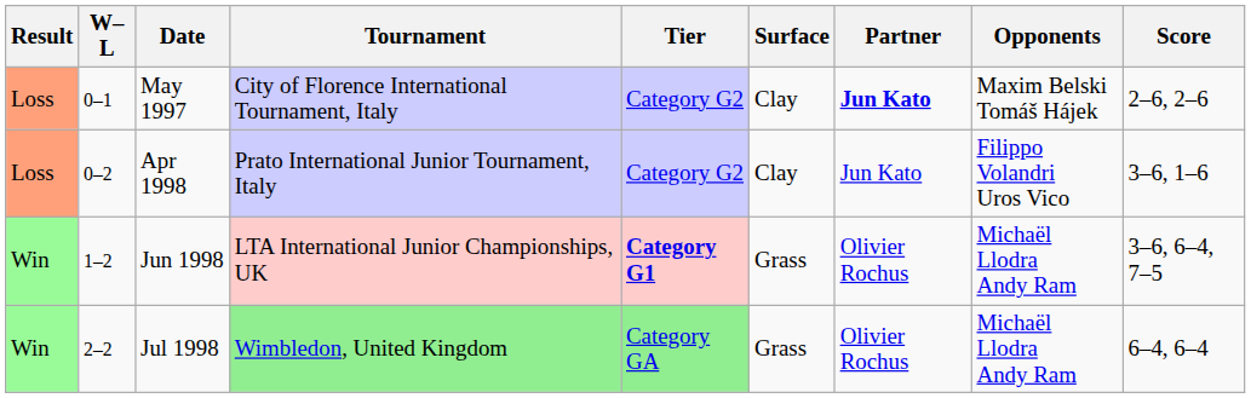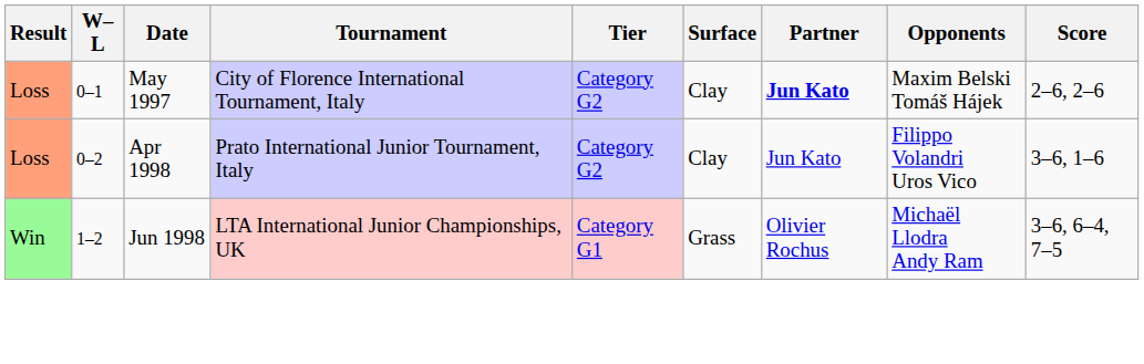 <table class="sortable wikitable">
 <tr>
 <th>Result</th>
 <th class="unsortable">W–L</th>
 <th>Date</th>
 <th>Tournament</th>
 <th>Tier</th>
 <th>Surface</th>
 <th>Partner</th>
 <th>Opponents</th>
 <th class="unsortable">Score</th>
 </tr>
 <tr>
 <td bgcolor=FFA07A>Loss</td>
 <td><small>0–1</small></td>
 <td>May 1997</td>
 <td style=background:#ccccff>City of Florence International Tournament, Italy</td>
 <td style=background:#ccccff><a href='#'>Category G2</a></td>
 <td>Clay</td>
 <td data-sort-value="Kato, J"><strong> <a href='#'>Jun Kato</a></strong></td>
 <td data-sort-value="Hájek, Tomáš"> Maxim Belski <br> Tomáš Hájek</td>
 <td>2–6, 2–6</td>
 </tr>
 <tr>
 <td bgcolor=FFA07A>Loss</td>
 <td><small>0–2</small></td>
 <td>Apr 1998</td>
 <td style=background:#ccccff>Prato International Junior Tournament, Italy</td>
 <td style=background:#ccccff><a href='#'>Category G2</a></td>
 <td>Clay</td>
 <td data-sort-value="Kato, J"> <a href='#'>Jun Kato</a></td>
 <td data-sort-value="Volandri, Filippo"> <a href='#'>Filippo Volandri</a> <br> Uros Vico</td>
 <td>3–6, 1–6</td>
 </tr>
 <tr>
 <td bgcolor=98FB98>Win</td>
 <td><small>1–2</small></td>
 <td>Jun 1998</td>
 <td style=background:#ffcccc>LTA International Junior Championships, UK</td>
-<td style=background:#ffcccc><strong><a href='#'>Category G1</a></strong></td>
+<td style=background:#ffcccc><a href='#'>Category G1</a></td>
 <td>Grass</td>
 <td data-sort-value="Rochus, O"> <a href='#'>Olivier Rochus</a></td>
 <td data-sort-value="Ram, Andy"> <a href='#'>Michaël Llodra</a><br> <a href='#'>Andy Ram</a></td>
 <td>3–6, 6–4, 7–5</td>
 </tr>
-<tr>
-<td bgcolor=98FB98>Win</td>
-<td><small>2–2</small></td>
-<td>Jul 1998</td>
-<td style=background:lightgreen><a href='#'>Wimbledon</a>, United Kingdom</td>
-<td style=background:lightgreen><a href='#'>Category GA</a></td>
-<td>Grass</td>
-<td data-sort-value="Rochus, O"> <a href='#'>Olivier Rochus</a></td>
-<td data-sort-value="Ram, Andy"> <a href='#'>Michaël Llodra</a><br> <a href='#'>Andy Ram</a></td>
-<td>6–4, 6–4</td>
-</tr>
 </table>
